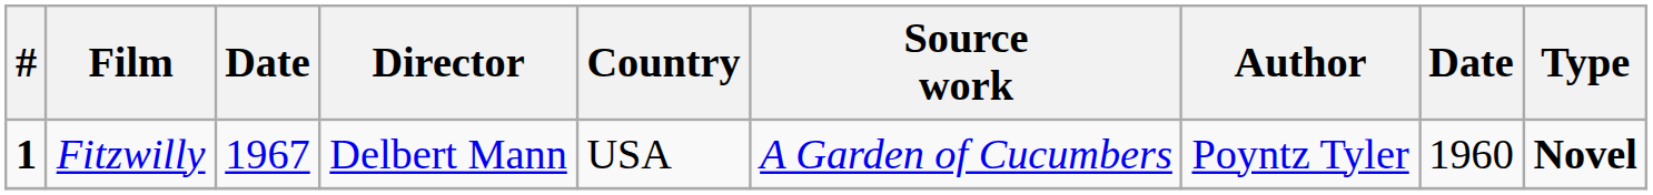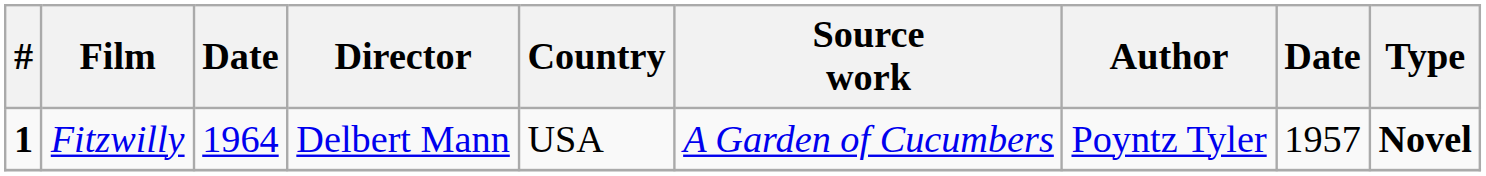 <table class="wikitable">
 <tr>
 <th>#</th>
 <th>Film</th>
 <th>Date</th>
 <th>Director</th>
 <th>Country</th>
 <th>Source<br>work</th>
 <th>Author</th>
 <th>Date</th>
 <th>Type</th>
 </tr>
 <tr>
 <td><strong>1</strong></td>
 <td><em><a href='#'>Fitzwilly</a></em></td>
-<td><a href='#'>1967</a></td>
+<td><a href='#'>1964</a></td>
 <td><a href='#'>Delbert Mann</a></td>
 <td>USA</td>
 <td><em><a href='#'>A Garden of Cucumbers</a></em></td>
 <td><a href='#'>Poyntz Tyler</a></td>
-<td>1960</td>
+<td>1957</td>
 <td><strong>Novel</strong></td>
 </tr>
 <tr>
 </tr>
 </table>
